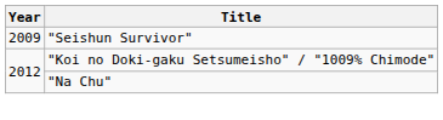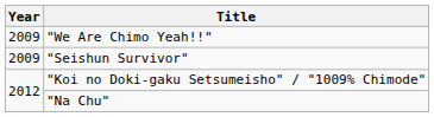 <table class="wikitable">
 <tr>
 <th>Year</th>
 <th>Title</th>
+</tr>
+<tr>
+<td>2009</td>
+<td>"We Are Chimo Yeah!!"</td>
 </tr>
 <tr>
 <td>2009</td>
 <td>"Seishun Survivor"</td>
 </tr>
 <tr>
 <td rowspan="2">2012</td>
 <td>"Koi no Doki-gaku Setsumeisho" / "1009% Chimode"</td>
 </tr>
 <tr>
 <td>"Na Chu"</td>
 </tr>
 </table>
